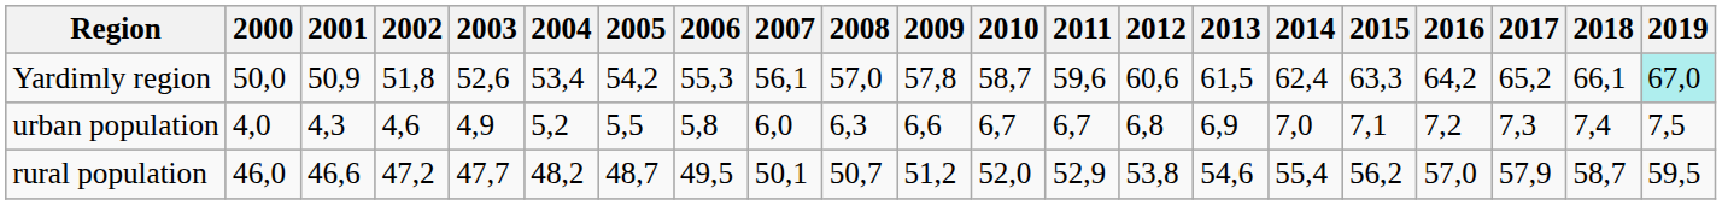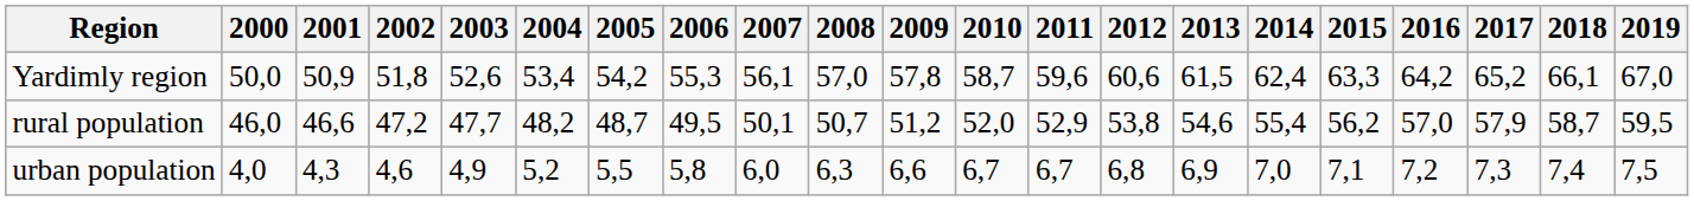 <table class="wikitable">
 <tr>
 <th>Region</th>
 <th>2000</th>
 <th>2001</th>
 <th>2002</th>
 <th>2003</th>
 <th>2004</th>
 <th>2005</th>
 <th>2006</th>
 <th>2007</th>
 <th>2008</th>
 <th>2009</th>
 <th>2010</th>
 <th>2011</th>
 <th>2012</th>
 <th>2013</th>
 <th>2014</th>
 <th>2015</th>
 <th>2016</th>
 <th>2017</th>
 <th>2018</th>
 <th>2019</th>
 </tr>
 <tr>
 <td>Yardimly region</td>
 <td>50,0</td>
 <td>50,9</td>
 <td>51,8</td>
 <td>52,6</td>
 <td>53,4</td>
 <td>54,2</td>
 <td>55,3</td>
 <td>56,1</td>
 <td>57,0</td>
 <td>57,8</td>
 <td>58,7</td>
 <td>59,6</td>
 <td>60,6</td>
 <td>61,5</td>
 <td>62,4</td>
 <td>63,3</td>
 <td>64,2</td>
 <td>65,2</td>
 <td>66,1</td>
-<td style="background: paleturquoise;">67,0</td>
+<td>67,0</td>
+</tr>
+<tr>
+<td>rural population</td>
+<td>46,0</td>
+<td>46,6</td>
+<td>47,2</td>
+<td>47,7</td>
+<td>48,2</td>
+<td>48,7</td>
+<td>49,5</td>
+<td>50,1</td>
+<td>50,7</td>
+<td>51,2</td>
+<td>52,0</td>
+<td>52,9</td>
+<td>53,8</td>
+<td>54,6</td>
+<td>55,4</td>
+<td>56,2</td>
+<td>57,0</td>
+<td>57,9</td>
+<td>58,7</td>
+<td>59,5</td>
 </tr>
 <tr>
 <td>urban population</td>
 <td>4,0</td>
 <td>4,3</td>
 <td>4,6</td>
 <td>4,9</td>
 <td>5,2</td>
 <td>5,5</td>
 <td>5,8</td>
 <td>6,0</td>
 <td>6,3</td>
 <td>6,6</td>
 <td>6,7</td>
 <td>6,7</td>
 <td>6,8</td>
 <td>6,9</td>
 <td>7,0</td>
 <td>7,1</td>
 <td>7,2</td>
 <td>7,3</td>
 <td>7,4</td>
 <td>7,5</td>
 </tr>
-<tr>
-<td>rural population</td>
-<td>46,0</td>
-<td>46,6</td>
-<td>47,2</td>
-<td>47,7</td>
-<td>48,2</td>
-<td>48,7</td>
-<td>49,5</td>
-<td>50,1</td>
-<td>50,7</td>
-<td>51,2</td>
-<td>52,0</td>
-<td>52,9</td>
-<td>53,8</td>
-<td>54,6</td>
-<td>55,4</td>
-<td>56,2</td>
-<td>57,0</td>
-<td>57,9</td>
-<td>58,7</td>
-<td>59,5</td>
-</tr>
 </table>
